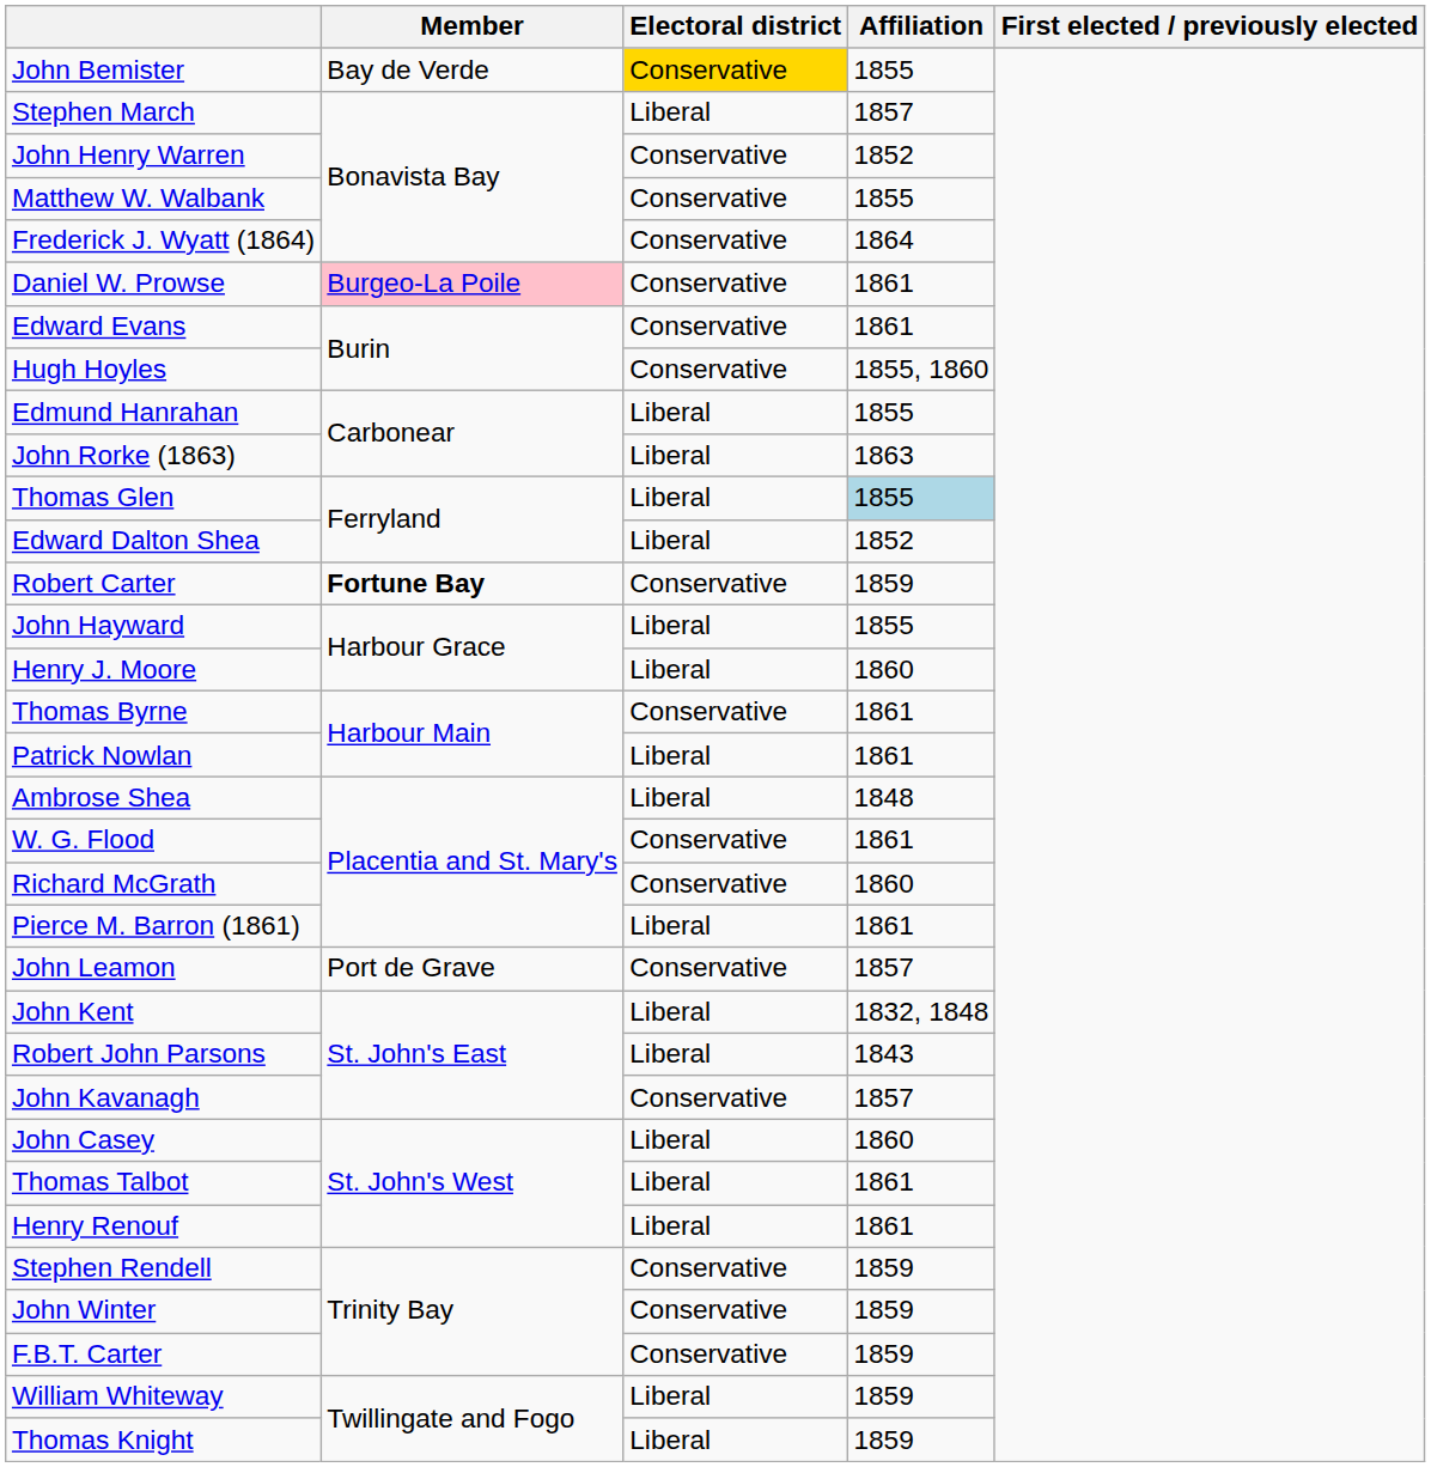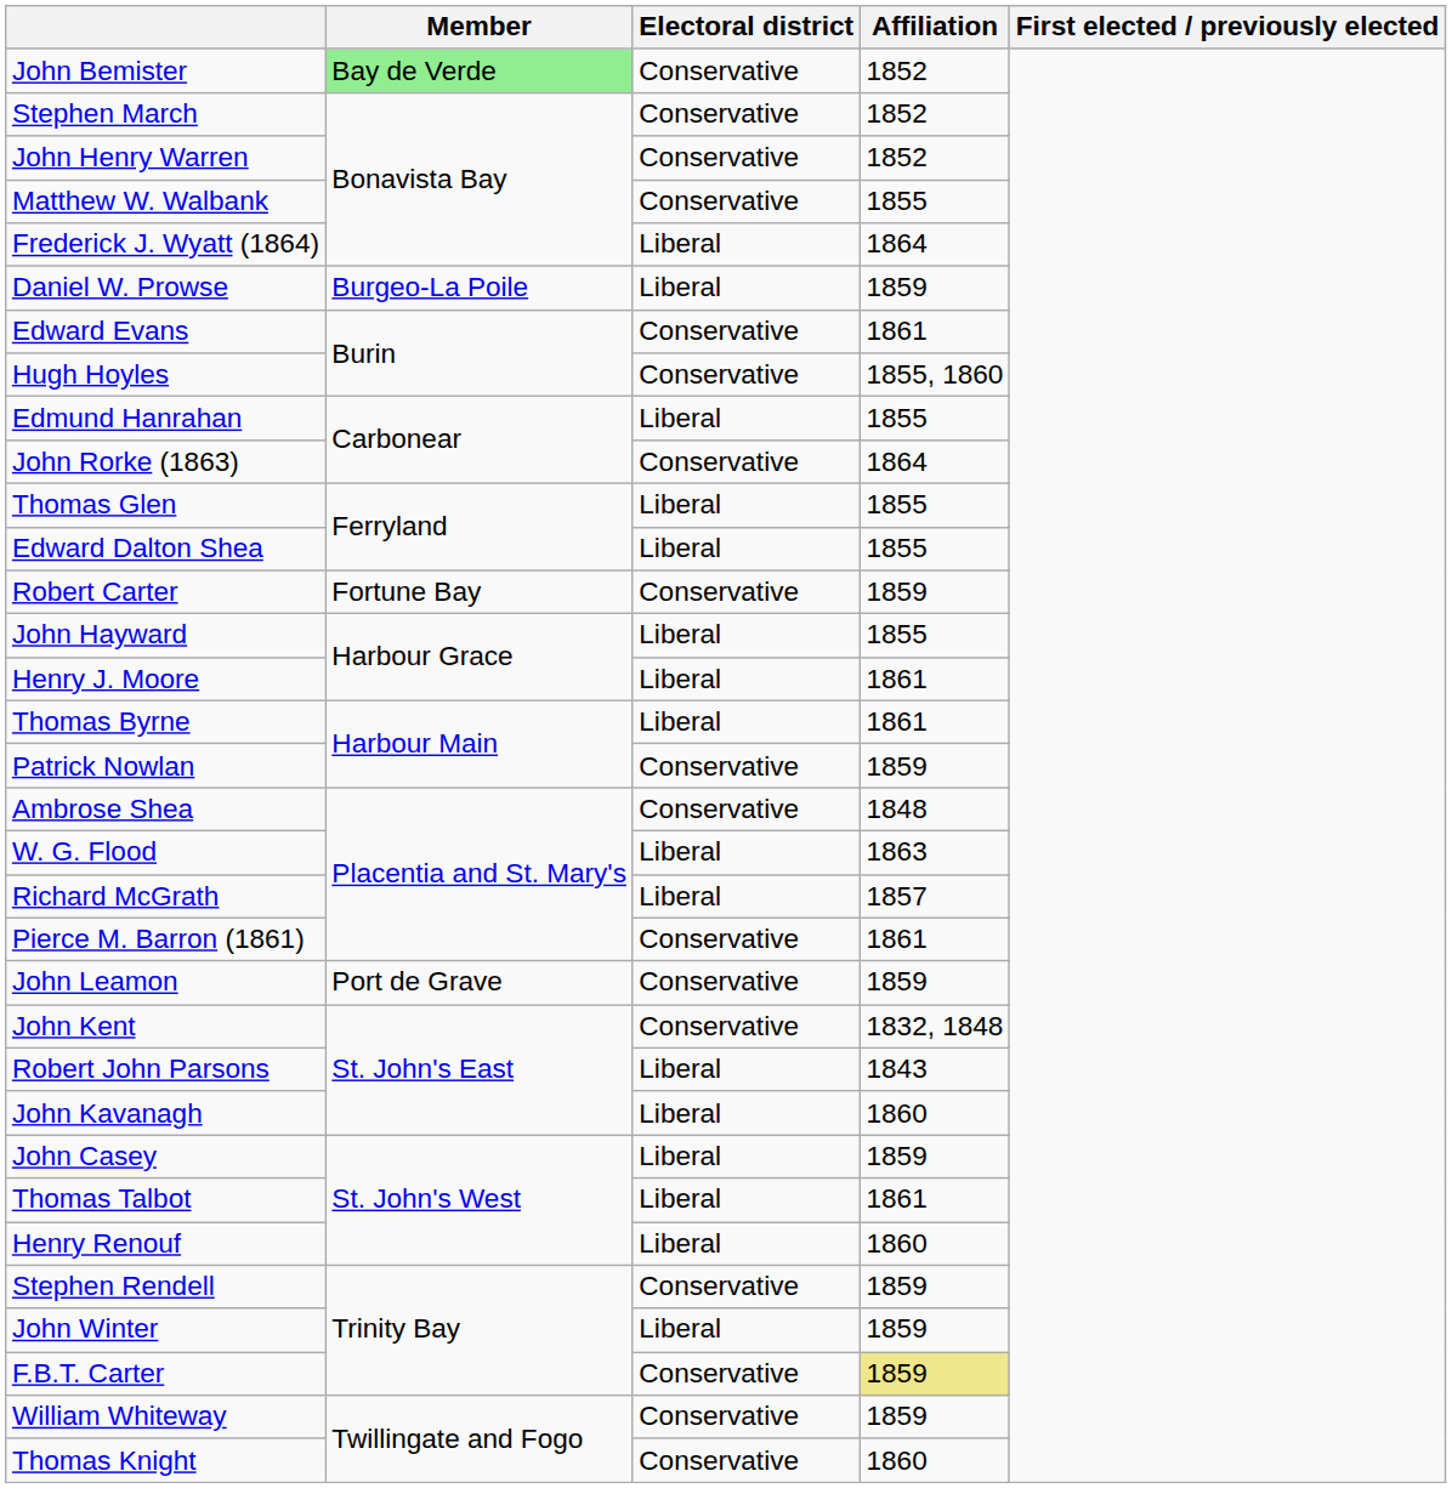 <table class="wikitable sortable">
 <tr>
 <th></th>
 <th>Member</th>
 <th>Electoral district</th>
 <th>Affiliation</th>
 <th>First elected / previously elected</th>
 </tr>
 <tr>
 <td><a href='#'>John Bemister</a></td>
-<td>Bay de Verde</td>
-<td style="background: gold;">Conservative</td>
-<td>1855</td>
+<td style="background: lightgreen;">Bay de Verde</td>
+<td>Conservative</td>
+<td>1852</td>
 </tr>
 <tr>
 <td><a href='#'>Stephen March</a></td>
 <td rowspan=4>Bonavista Bay</td>
-<td>Liberal</td>
-<td>1857</td>
+<td>Conservative</td>
+<td>1852</td>
 </tr>
 <tr>
 <td><a href='#'>John Henry Warren</a></td>
 <td>Conservative</td>
 <td>1852</td>
 </tr>
 <tr>
 <td><a href='#'>Matthew W. Walbank</a></td>
 <td>Conservative</td>
 <td>1855</td>
 </tr>
 <tr>
 <td><a href='#'>Frederick J. Wyatt</a> (1864)</td>
-<td>Conservative</td>
+<td>Liberal</td>
 <td>1864</td>
 </tr>
 <tr>
 <td><a href='#'>Daniel W. Prowse</a></td>
-<td style="background: pink;"><a href='#'>Burgeo-La Poile</a></td>
-<td>Conservative</td>
-<td>1861</td>
+<td><a href='#'>Burgeo-La Poile</a></td>
+<td>Liberal</td>
+<td>1859</td>
 </tr>
 <tr>
 <td><a href='#'>Edward Evans</a></td>
 <td rowspan=2>Burin</td>
 <td>Conservative</td>
 <td>1861</td>
 </tr>
 <tr>
 <td><a href='#'>Hugh Hoyles</a></td>
 <td>Conservative</td>
 <td>1855, 1860</td>
 </tr>
 <tr>
 <td><a href='#'>Edmund Hanrahan</a></td>
 <td rowspan=2>Carbonear</td>
 <td>Liberal</td>
 <td>1855</td>
 </tr>
 <tr>
 <td><a href='#'>John Rorke</a> (1863)</td>
-<td>Liberal</td>
-<td>1863</td>
+<td>Conservative</td>
+<td>1864</td>
 </tr>
 <tr>
 <td><a href='#'>Thomas Glen</a></td>
 <td rowspan=2>Ferryland</td>
 <td>Liberal</td>
-<td style="background: lightblue;">1855</td>
+<td>1855</td>
 </tr>
 <tr>
 <td><a href='#'>Edward Dalton Shea</a></td>
 <td>Liberal</td>
-<td>1852</td>
+<td>1855</td>
 </tr>
 <tr>
 <td><a href='#'>Robert Carter</a></td>
-<td><strong>Fortune Bay</strong></td>
+<td>Fortune Bay</td>
 <td>Conservative</td>
 <td>1859</td>
 </tr>
 <tr>
 <td><a href='#'>John Hayward</a></td>
 <td rowspan=2>Harbour Grace</td>
 <td>Liberal</td>
 <td>1855</td>
 </tr>
 <tr>
 <td><a href='#'>Henry J. Moore</a></td>
 <td>Liberal</td>
-<td>1860</td>
+<td>1861</td>
 </tr>
 <tr>
 <td><a href='#'>Thomas Byrne</a></td>
 <td rowspan=2><a href='#'>Harbour Main</a></td>
-<td>Conservative</td>
+<td>Liberal</td>
 <td>1861</td>
 </tr>
 <tr>
 <td><a href='#'>Patrick Nowlan</a></td>
-<td>Liberal</td>
-<td>1861</td>
+<td>Conservative</td>
+<td>1859</td>
 </tr>
 <tr>
 <td><a href='#'>Ambrose Shea</a></td>
 <td rowspan=4><a href='#'>Placentia and St. Mary's</a></td>
-<td>Liberal</td>
+<td>Conservative</td>
 <td>1848</td>
 </tr>
 <tr>
 <td><a href='#'>W. G. Flood</a></td>
-<td>Conservative</td>
-<td>1861</td>
+<td>Liberal</td>
+<td>1863</td>
 </tr>
 <tr>
 <td><a href='#'>Richard McGrath</a></td>
-<td>Conservative</td>
-<td>1860</td>
+<td>Liberal</td>
+<td>1857</td>
 </tr>
 <tr>
 <td><a href='#'>Pierce M. Barron</a> (1861)</td>
-<td>Liberal</td>
+<td>Conservative</td>
 <td>1861</td>
 </tr>
 <tr>
 <td><a href='#'>John Leamon</a></td>
 <td>Port de Grave</td>
 <td>Conservative</td>
-<td>1857</td>
+<td>1859</td>
 </tr>
 <tr>
 <td><a href='#'>John Kent</a></td>
 <td rowspan=3><a href='#'>St. John's East</a></td>
-<td>Liberal</td>
+<td>Conservative</td>
 <td>1832, 1848</td>
 </tr>
 <tr>
 <td><a href='#'>Robert John Parsons</a></td>
 <td>Liberal</td>
 <td>1843</td>
 </tr>
 <tr>
 <td><a href='#'>John Kavanagh</a></td>
-<td>Conservative</td>
-<td>1857</td>
+<td>Liberal</td>
+<td>1860</td>
 </tr>
 <tr>
 <td><a href='#'>John Casey</a></td>
 <td rowspan=3><a href='#'>St. John's West</a></td>
 <td>Liberal</td>
-<td>1860</td>
+<td>1859</td>
 </tr>
 <tr>
 <td><a href='#'>Thomas Talbot</a></td>
 <td>Liberal</td>
 <td>1861</td>
 </tr>
 <tr>
 <td><a href='#'>Henry Renouf</a></td>
 <td>Liberal</td>
-<td>1861</td>
+<td>1860</td>
 </tr>
 <tr>
 <td><a href='#'>Stephen Rendell</a></td>
 <td rowspan=3>Trinity Bay</td>
 <td>Conservative</td>
 <td>1859</td>
 </tr>
 <tr>
 <td><a href='#'>John Winter</a></td>
-<td>Conservative</td>
+<td>Liberal</td>
 <td>1859</td>
 </tr>
 <tr>
 <td><a href='#'>F.B.T. Carter</a></td>
 <td>Conservative</td>
-<td>1859</td>
+<td style="background: khaki;">1859</td>
 </tr>
 <tr>
 <td><a href='#'>William Whiteway</a></td>
 <td rowspan=2>Twillingate and Fogo</td>
-<td>Liberal</td>
+<td>Conservative</td>
 <td>1859</td>
 </tr>
 <tr>
 <td><a href='#'>Thomas Knight</a></td>
-<td>Liberal</td>
-<td>1859</td>
+<td>Conservative</td>
+<td>1860</td>
 </tr>
 </table>
